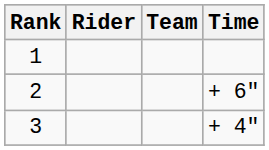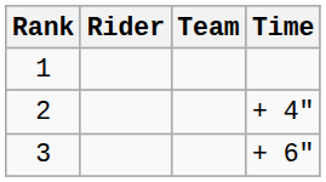 <table class="wikitable">
 <tr>
 <th scope="col">Rank</th>
 <th scope="col">Rider</th>
 <th scope="col">Team</th>
 <th scope="col">Time</th>
 </tr>
 <tr>
 <td style="text-align:center;">1</td>
 <td></td>
 <td></td>
 <td style="text-align:right;"></td>
 </tr>
 <tr>
 <td style="text-align:center;">2</td>
 <td></td>
 <td></td>
-<td style="text-align:right;">+ 6"</td>
+<td style="text-align:right;">+ 4"</td>
 </tr>
 <tr>
 <td style="text-align:center;">3</td>
 <td></td>
 <td></td>
-<td style="text-align:right;">+ 4"</td>
+<td style="text-align:right;">+ 6"</td>
 </tr>
 </table>
